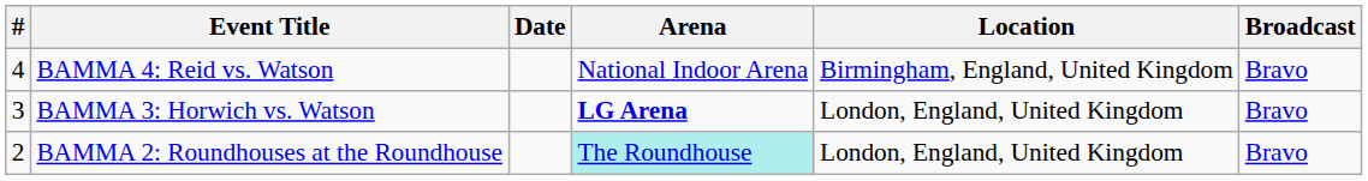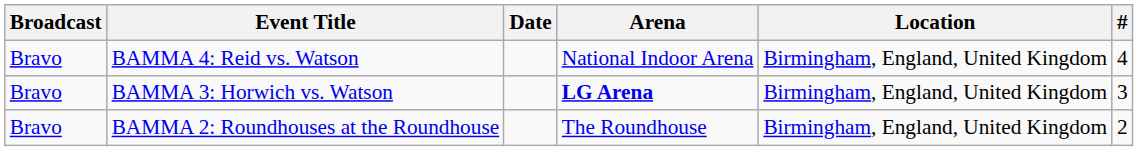 <table class="sortable wikitable succession-box" style="font-size:90%;">
 <tr>
-<th scope="col">#</th>
+<th scope="col">Broadcast</th>
 <th scope="col">Event Title</th>
 <th scope="col">Date</th>
 <th scope="col">Arena</th>
 <th scope="col">Location</th>
-<th scope="col">Broadcast</th>
+<th scope="col">#</th>
 </tr>
 <tr>
-<td align=center>4</td>
+<td><a href='#'>Bravo</a></td>
 <td><a href='#'>BAMMA 4: Reid vs. Watson</a></td>
 <td></td>
 <td><a href='#'>National Indoor Arena</a></td>
 <td><a href='#'>Birmingham</a>, England, United Kingdom</td>
-<td><a href='#'>Bravo</a></td>
+<td align=center>4</td>
 </tr>
 <tr>
-<td align=center>3</td>
+<td><a href='#'>Bravo</a></td>
 <td><a href='#'>BAMMA 3: Horwich vs. Watson</a></td>
 <td></td>
 <td><strong><a href='#'>LG Arena</a></strong></td>
-<td>London, England, United Kingdom</td>
-<td><a href='#'>Bravo</a></td>
+<td><a href='#'>Birmingham</a>, England, United Kingdom</td>
+<td align=center>3</td>
 </tr>
 <tr>
-<td align=center>2</td>
+<td><a href='#'>Bravo</a></td>
 <td><a href='#'>BAMMA 2: Roundhouses at the Roundhouse</a></td>
 <td></td>
-<td style="background: paleturquoise;"><a href='#'>The Roundhouse</a></td>
-<td>London, England, United Kingdom</td>
-<td><a href='#'>Bravo</a></td>
+<td><a href='#'>The Roundhouse</a></td>
+<td><a href='#'>Birmingham</a>, England, United Kingdom</td>
+<td align=center>2</td>
 </tr>
 </table>
